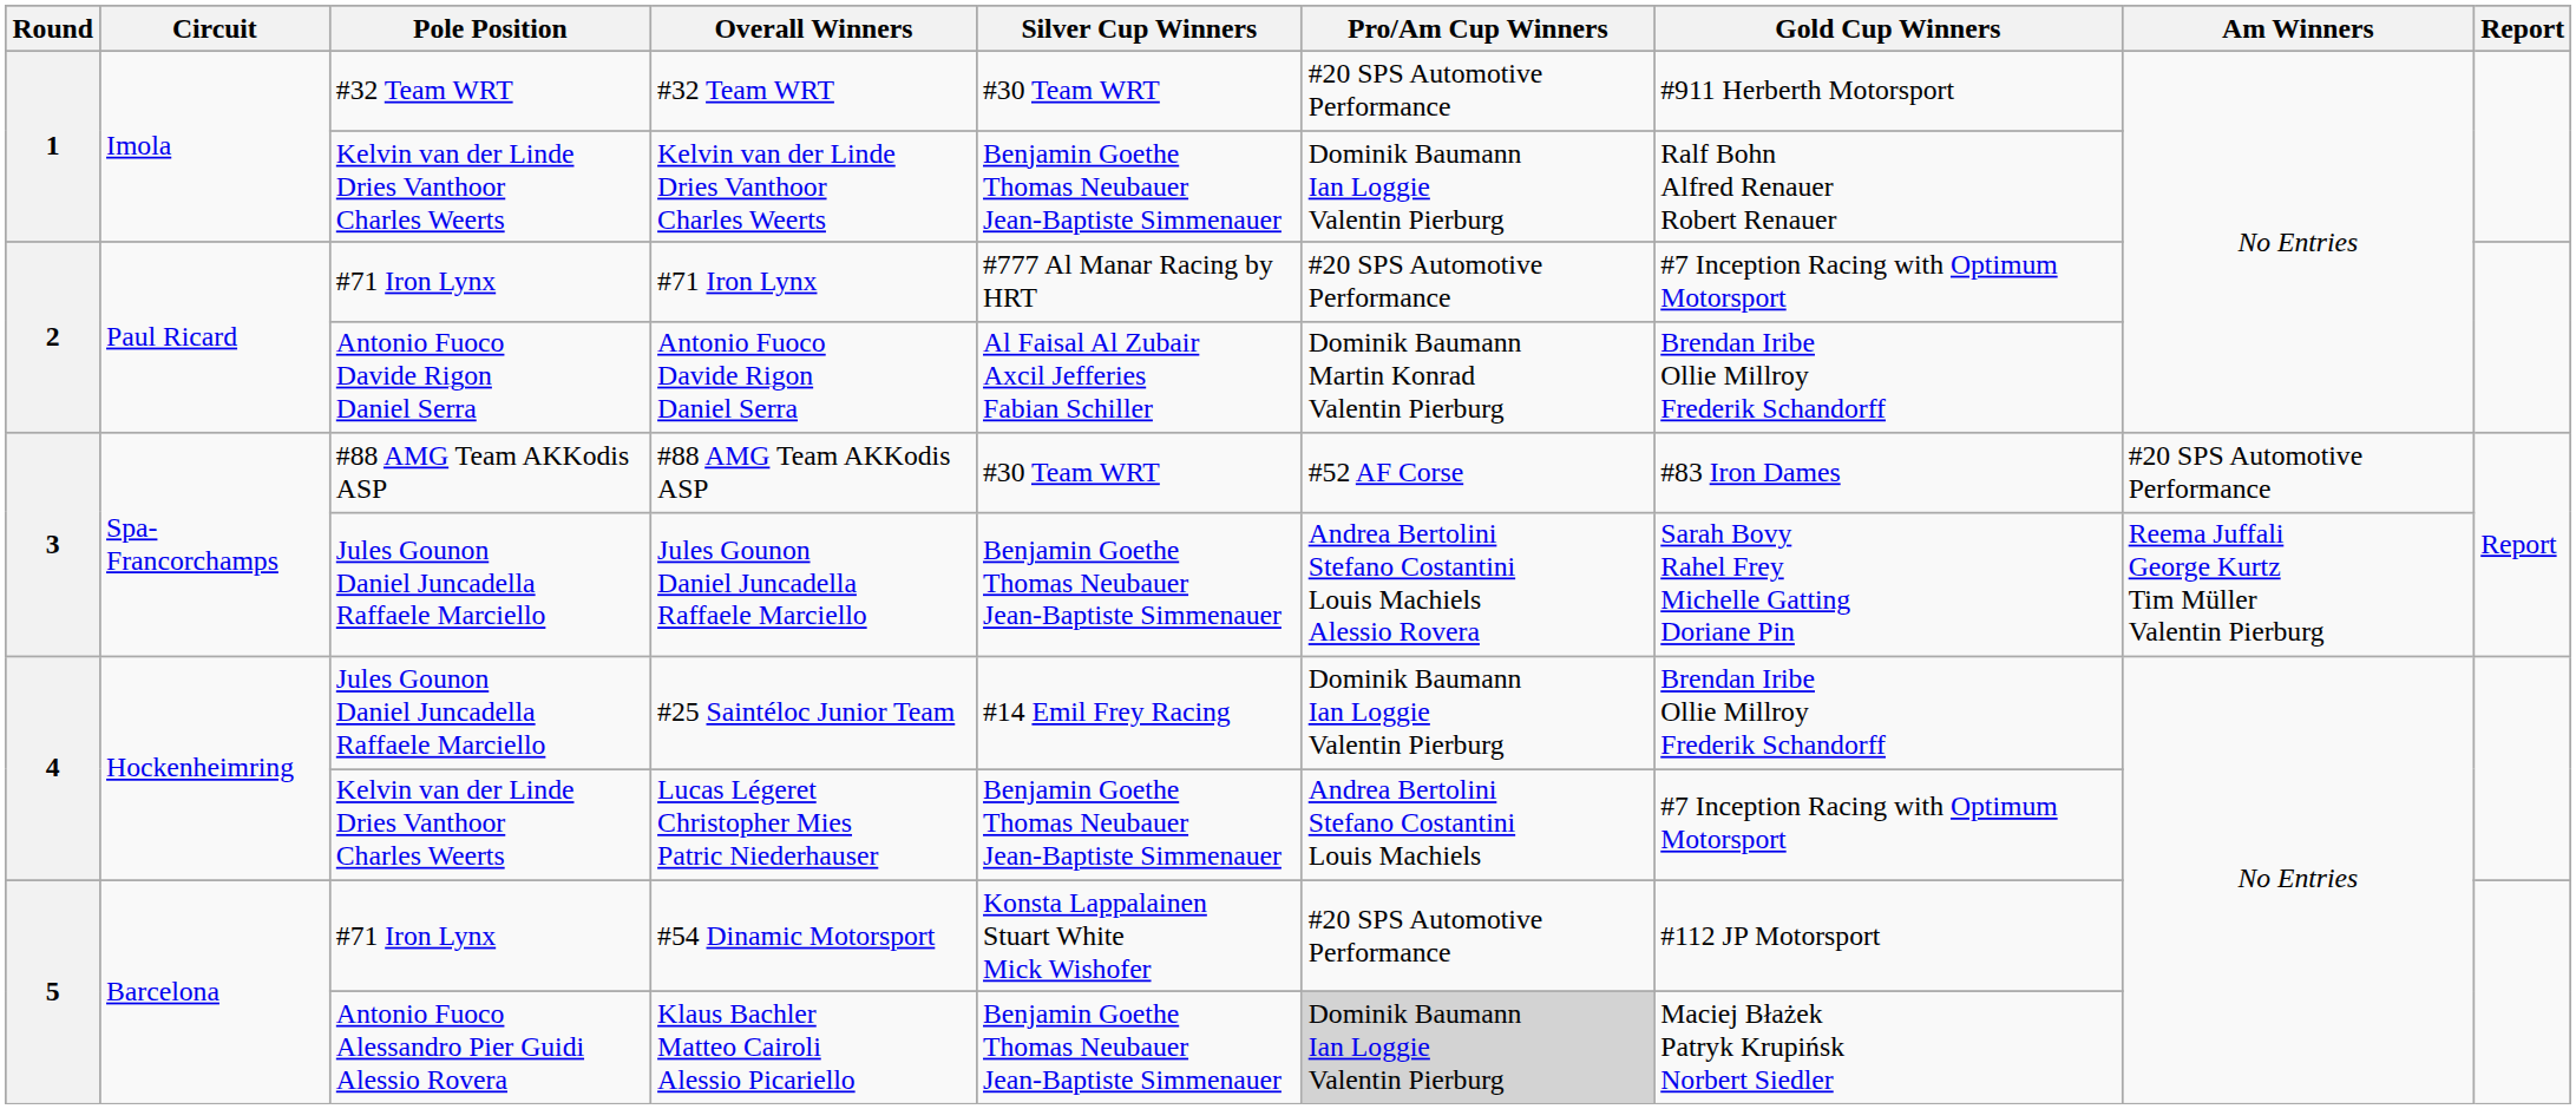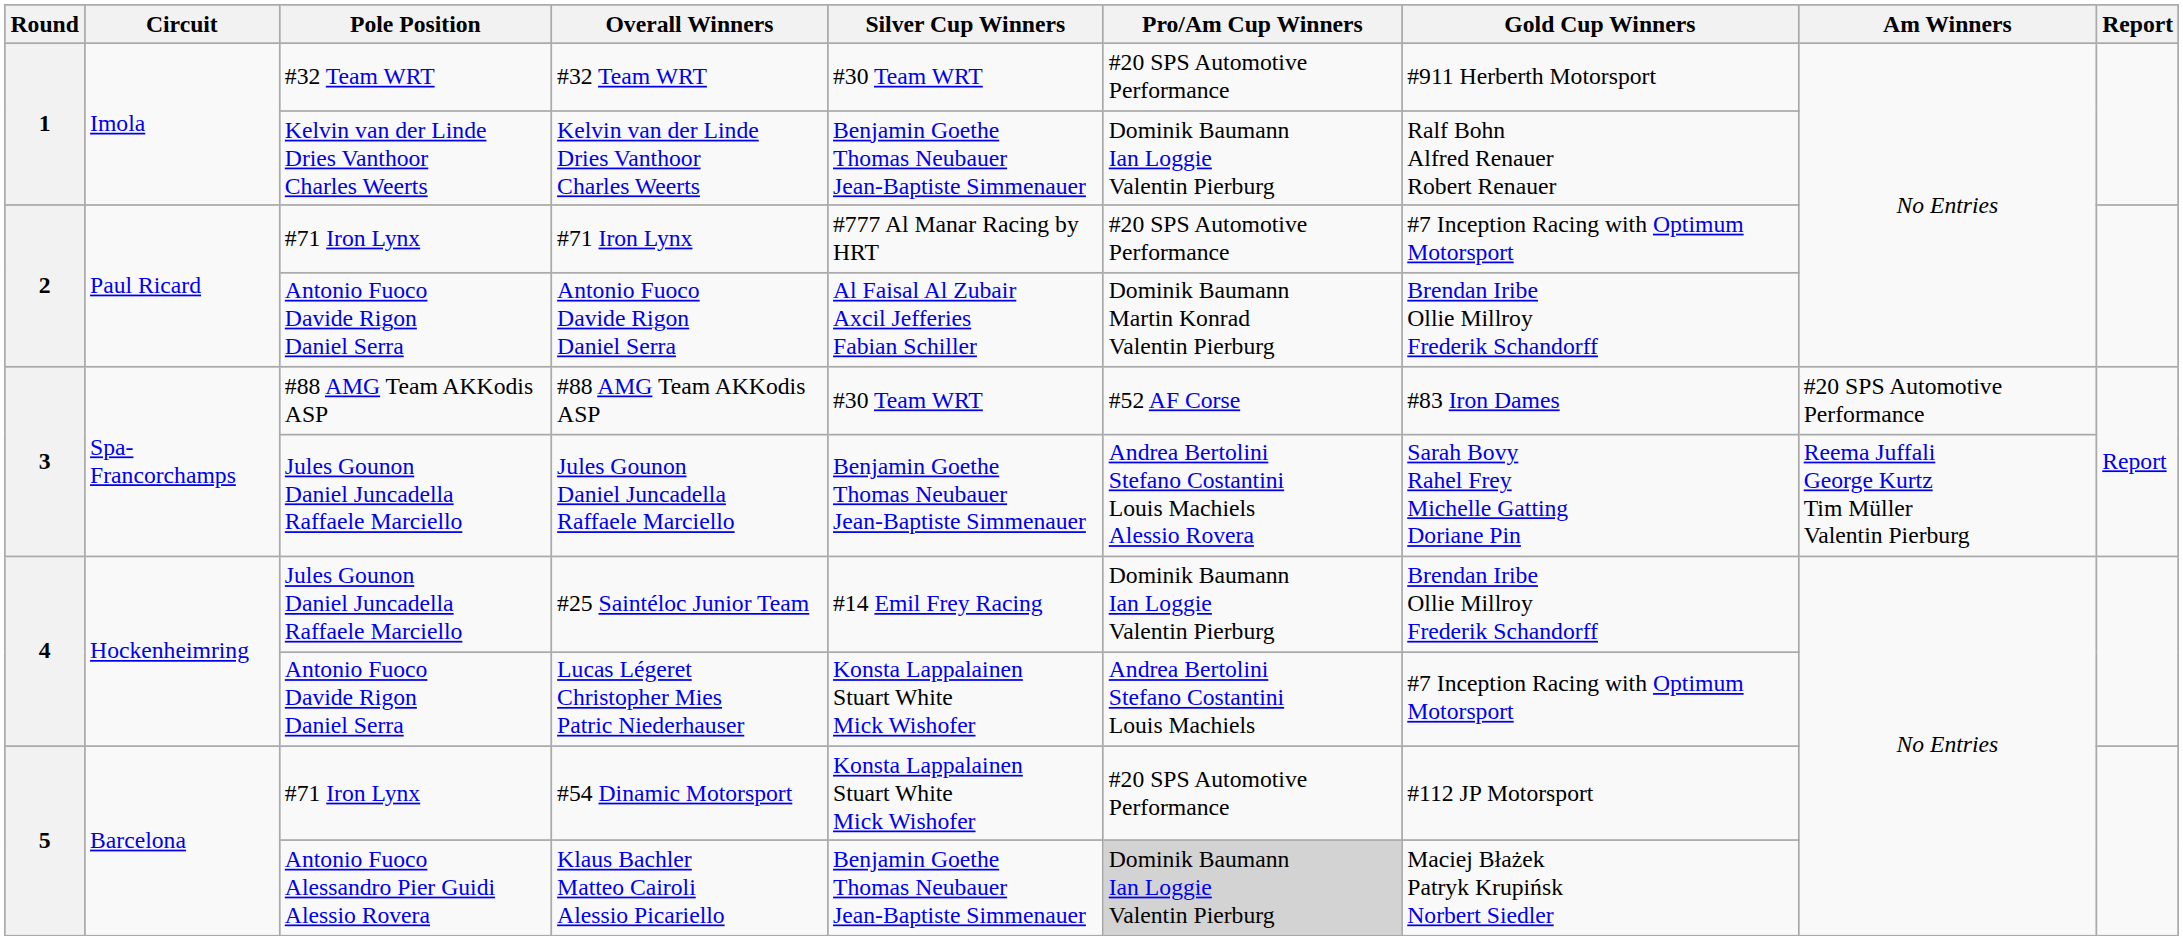 <table class="wikitable" style="font-size:85%;">
 <tr>
 <th>Round</th>
 <th>Circuit</th>
 <th>Pole Position</th>
 <th>Overall Winners</th>
 <th>Silver Cup Winners</th>
 <th>Pro/Am Cup Winners</th>
 <th>Gold Cup Winners</th>
 <th>Am Winners</th>
 <th>Report</th>
 </tr>
 <tr>
 <th rowspan=2>1</th>
 <td rowspan=2> <a href='#'>Imola</a></td>
 <td> #32 <a href='#'>Team WRT</a></td>
 <td> #32 <a href='#'>Team WRT</a></td>
 <td> #30 <a href='#'>Team WRT</a></td>
 <td> #20 SPS Automotive Performance</td>
 <td> #911 Herberth Motorsport</td>
 <td rowspan=4 align=center><em>No Entries</em></td>
 <td rowspan=2></td>
 </tr>
 <tr>
 <td> <a href='#'>Kelvin van der Linde</a><br> <a href='#'>Dries Vanthoor</a><br> <a href='#'>Charles Weerts</a></td>
 <td> <a href='#'>Kelvin van der Linde</a><br> <a href='#'>Dries Vanthoor</a><br> <a href='#'>Charles Weerts</a></td>
 <td> <a href='#'>Benjamin Goethe</a><br> <a href='#'>Thomas Neubauer</a><br> <a href='#'>Jean-Baptiste Simmenauer</a></td>
 <td> Dominik Baumann<br> <a href='#'>Ian Loggie</a><br> Valentin Pierburg</td>
 <td> Ralf Bohn<br> Alfred Renauer<br> Robert Renauer</td>
 </tr>
 <tr>
 <th rowspan=2>2</th>
 <td rowspan=2> <a href='#'>Paul Ricard</a></td>
 <td> #71 <a href='#'>Iron Lynx</a></td>
 <td> #71 <a href='#'>Iron Lynx</a></td>
 <td> #777 Al Manar Racing by HRT</td>
 <td> #20 SPS Automotive Performance</td>
 <td> #7 Inception Racing with <a href='#'>Optimum Motorsport</a></td>
 <td rowspan=2></td>
 </tr>
 <tr>
 <td> <a href='#'>Antonio Fuoco</a><br> <a href='#'>Davide Rigon</a><br> <a href='#'>Daniel Serra</a></td>
 <td> <a href='#'>Antonio Fuoco</a><br> <a href='#'>Davide Rigon</a><br> <a href='#'>Daniel Serra</a></td>
 <td> <a href='#'>Al Faisal Al Zubair</a><br> <a href='#'>Axcil Jefferies</a><br> <a href='#'>Fabian Schiller</a></td>
 <td> Dominik Baumann<br> Martin Konrad<br> Valentin Pierburg</td>
 <td> <a href='#'>Brendan Iribe</a><br> Ollie Millroy<br> <a href='#'>Frederik Schandorff</a></td>
 </tr>
 <tr>
 <th rowspan=2>3</th>
 <td rowspan=2> <a href='#'>Spa-Francorchamps</a></td>
 <td> #88 <a href='#'>AMG</a> Team AKKodis ASP</td>
 <td> #88 <a href='#'>AMG</a> Team AKKodis ASP</td>
 <td> #30 <a href='#'>Team WRT</a></td>
 <td> #52 <a href='#'>AF Corse</a></td>
 <td> #83 <a href='#'>Iron Dames</a></td>
 <td> #20 SPS Automotive Performance</td>
 <td rowspan=2><a href='#'>Report</a></td>
 </tr>
 <tr>
 <td> <a href='#'>Jules Gounon</a><br> <a href='#'>Daniel Juncadella</a><br> <a href='#'>Raffaele Marciello</a></td>
 <td> <a href='#'>Jules Gounon</a><br> <a href='#'>Daniel Juncadella</a><br> <a href='#'>Raffaele Marciello</a></td>
 <td> <a href='#'>Benjamin Goethe</a><br> <a href='#'>Thomas Neubauer</a><br> <a href='#'>Jean-Baptiste Simmenauer</a></td>
 <td> <a href='#'>Andrea Bertolini</a><br> <a href='#'>Stefano Costantini</a><br> Louis Machiels<br> <a href='#'>Alessio Rovera</a></td>
 <td> <a href='#'>Sarah Bovy</a><br> <a href='#'>Rahel Frey</a><br> <a href='#'>Michelle Gatting</a><br> <a href='#'>Doriane Pin</a></td>
 <td> <a href='#'>Reema Juffali</a><br> <a href='#'>George Kurtz</a><br> Tim Müller<br> Valentin Pierburg</td>
 </tr>
 <tr>
 <th rowspan=2>4</th>
 <td rowspan=2> <a href='#'>Hockenheimring</a></td>
 <td> <a href='#'>Jules Gounon</a><br> <a href='#'>Daniel Juncadella</a><br> <a href='#'>Raffaele Marciello</a></td>
 <td> #25 <a href='#'>Saintéloc Junior Team</a></td>
 <td> #14 <a href='#'>Emil Frey Racing</a></td>
 <td> Dominik Baumann<br> <a href='#'>Ian Loggie</a><br> Valentin Pierburg</td>
 <td> <a href='#'>Brendan Iribe</a><br> Ollie Millroy<br> <a href='#'>Frederik Schandorff</a></td>
 <td rowspan=4 align=center><em>No Entries</em></td>
 <td rowspan=2></td>
 </tr>
 <tr>
-<td> <a href='#'>Kelvin van der Linde</a><br> <a href='#'>Dries Vanthoor</a><br> <a href='#'>Charles Weerts</a></td>
+<td> <a href='#'>Antonio Fuoco</a><br> <a href='#'>Davide Rigon</a><br> <a href='#'>Daniel Serra</a></td>
 <td> <a href='#'>Lucas Légeret</a><br> <a href='#'>Christopher Mies</a><br> <a href='#'>Patric Niederhauser</a></td>
-<td> <a href='#'>Benjamin Goethe</a><br> <a href='#'>Thomas Neubauer</a><br> <a href='#'>Jean-Baptiste Simmenauer</a></td>
+<td> <a href='#'>Konsta Lappalainen</a><br> Stuart White<br> <a href='#'>Mick Wishofer</a></td>
 <td> <a href='#'>Andrea Bertolini</a><br> <a href='#'>Stefano Costantini</a><br> Louis Machiels</td>
 <td> #7 Inception Racing with <a href='#'>Optimum Motorsport</a></td>
 </tr>
 <tr>
 <th rowspan=2>5</th>
 <td rowspan=2> <a href='#'>Barcelona</a></td>
 <td> #71 <a href='#'>Iron Lynx</a></td>
 <td> #54 <a href='#'>Dinamic Motorsport</a></td>
 <td> <a href='#'>Konsta Lappalainen</a><br> Stuart White<br> <a href='#'>Mick Wishofer</a></td>
 <td> #20 SPS Automotive Performance</td>
 <td> #112 JP Motorsport</td>
 <td rowspan=2></td>
 </tr>
 <tr>
 <td> <a href='#'>Antonio Fuoco</a><br> <a href='#'>Alessandro Pier Guidi</a><br> <a href='#'>Alessio Rovera</a></td>
 <td> <a href='#'>Klaus Bachler</a><br> <a href='#'>Matteo Cairoli</a><br> <a href='#'>Alessio Picariello</a></td>
 <td> <a href='#'>Benjamin Goethe</a><br> <a href='#'>Thomas Neubauer</a><br> <a href='#'>Jean-Baptiste Simmenauer</a></td>
 <td style="background: lightgrey;"> Dominik Baumann<br> <a href='#'>Ian Loggie</a><br> Valentin Pierburg</td>
 <td> Maciej Błażek<br> Patryk Krupińsk<br> <a href='#'>Norbert Siedler</a></td>
 </tr>
 </table>
